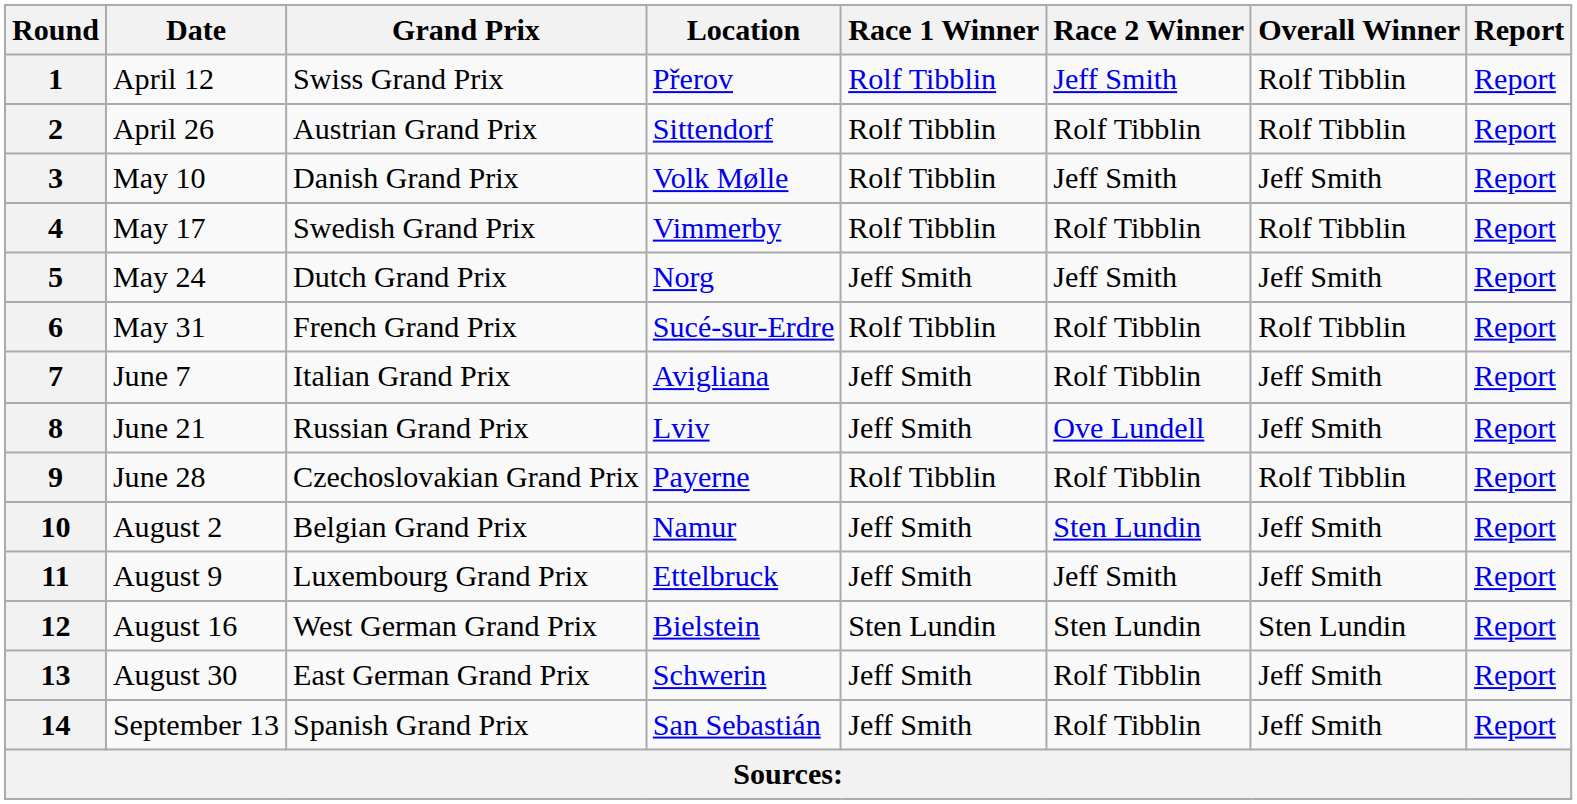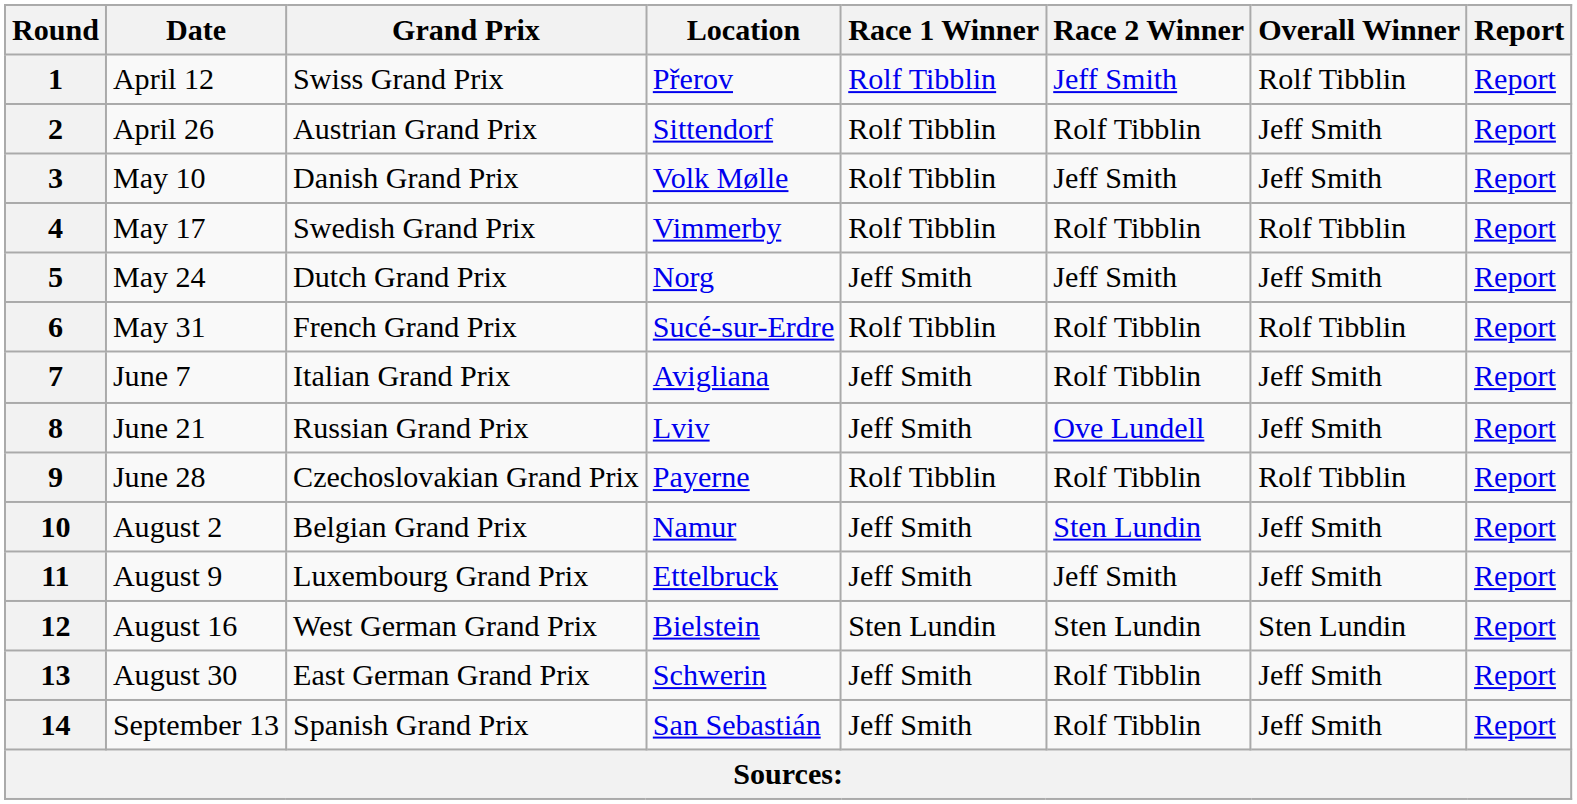 <table class="wikitable" style="font-size: 95%;">
 <tr>
 <th align=center>Round</th>
 <th align=center>Date</th>
 <th align=center>Grand Prix</th>
 <th align=center>Location</th>
 <th align=center>Race 1 Winner</th>
 <th align=center>Race 2 Winner</th>
 <th align=center>Overall Winner</th>
 <th align=center>Report</th>
 </tr>
 <tr>
 <th>1</th>
 <td>April 12</td>
 <td> Swiss Grand Prix</td>
 <td><a href='#'>Přerov</a></td>
 <td> <a href='#'>Rolf Tibblin</a></td>
 <td>  <a href='#'>Jeff Smith</a></td>
 <td> Rolf Tibblin</td>
 <td><a href='#'>Report</a></td>
 </tr>
 <tr>
 <th>2</th>
 <td>April 26</td>
 <td> Austrian Grand Prix</td>
 <td><a href='#'>Sittendorf</a></td>
 <td> Rolf Tibblin</td>
 <td> Rolf Tibblin</td>
-<td> Rolf Tibblin</td>
+<td>  Jeff Smith</td>
 <td><a href='#'>Report</a></td>
 </tr>
 <tr>
 <th>3</th>
 <td>May 10</td>
 <td> Danish Grand Prix</td>
 <td><a href='#'>Volk Mølle</a></td>
 <td> Rolf Tibblin</td>
 <td>  Jeff Smith</td>
 <td> Jeff Smith</td>
 <td><a href='#'>Report</a></td>
 </tr>
 <tr>
 <th>4</th>
 <td>May 17</td>
 <td> Swedish Grand Prix</td>
 <td><a href='#'>Vimmerby</a></td>
 <td> Rolf Tibblin</td>
 <td> Rolf Tibblin</td>
 <td> Rolf Tibblin</td>
 <td><a href='#'>Report</a></td>
 </tr>
 <tr>
 <th>5</th>
 <td>May 24</td>
 <td> Dutch Grand Prix</td>
 <td><a href='#'>Norg</a></td>
 <td>  Jeff Smith</td>
 <td>  Jeff Smith</td>
 <td>  Jeff Smith</td>
 <td><a href='#'>Report</a></td>
 </tr>
 <tr>
 <th>6</th>
 <td>May 31</td>
 <td> French Grand Prix</td>
 <td><a href='#'>Sucé-sur-Erdre</a></td>
 <td> Rolf Tibblin</td>
 <td> Rolf Tibblin</td>
 <td> Rolf Tibblin</td>
 <td><a href='#'>Report</a></td>
 </tr>
 <tr>
 <th>7</th>
 <td>June 7</td>
 <td> Italian Grand Prix</td>
 <td><a href='#'>Avigliana</a></td>
 <td>  Jeff Smith</td>
 <td> Rolf Tibblin</td>
 <td>  Jeff Smith</td>
 <td><a href='#'>Report</a></td>
 </tr>
 <tr>
 <th>8</th>
 <td>June 21</td>
 <td> Russian Grand Prix</td>
 <td><a href='#'>Lviv</a></td>
 <td>  Jeff Smith</td>
 <td> <a href='#'>Ove Lundell</a></td>
 <td>  Jeff Smith</td>
 <td><a href='#'>Report</a></td>
 </tr>
 <tr>
 <th>9</th>
 <td>June 28</td>
 <td> Czechoslovakian Grand Prix</td>
 <td><a href='#'>Payerne</a></td>
 <td> Rolf Tibblin</td>
 <td> Rolf Tibblin</td>
 <td> Rolf Tibblin</td>
 <td><a href='#'>Report</a></td>
 </tr>
 <tr>
 <th>10</th>
 <td>August 2</td>
 <td> Belgian Grand Prix</td>
 <td><a href='#'>Namur</a></td>
 <td>  Jeff Smith</td>
 <td> <a href='#'>Sten Lundin</a></td>
 <td>  Jeff Smith</td>
 <td><a href='#'>Report</a></td>
 </tr>
 <tr>
 <th>11</th>
 <td>August 9</td>
 <td> Luxembourg Grand Prix</td>
 <td><a href='#'>Ettelbruck</a></td>
 <td>  Jeff Smith</td>
 <td>  Jeff Smith</td>
 <td>  Jeff Smith</td>
 <td><a href='#'>Report</a></td>
 </tr>
 <tr>
 <th>12</th>
 <td>August 16</td>
 <td> West German Grand Prix</td>
 <td><a href='#'>Bielstein</a></td>
 <td> Sten Lundin</td>
 <td> Sten Lundin</td>
 <td> Sten Lundin</td>
 <td><a href='#'>Report</a></td>
 </tr>
 <tr>
 <th>13</th>
 <td>August 30</td>
 <td> East German Grand Prix</td>
 <td><a href='#'>Schwerin</a></td>
 <td> Jeff Smith</td>
 <td> Rolf Tibblin</td>
 <td> Jeff Smith</td>
 <td><a href='#'>Report</a></td>
 </tr>
 <tr>
 <th>14</th>
 <td>September 13</td>
 <td> Spanish Grand Prix</td>
 <td><a href='#'>San Sebastián</a></td>
 <td> Jeff Smith</td>
 <td> Rolf Tibblin</td>
 <td> Jeff Smith</td>
 <td><a href='#'>Report</a></td>
 </tr>
 <tr>
 <th colspan=8>Sources:</th>
 </tr>
 </table>
